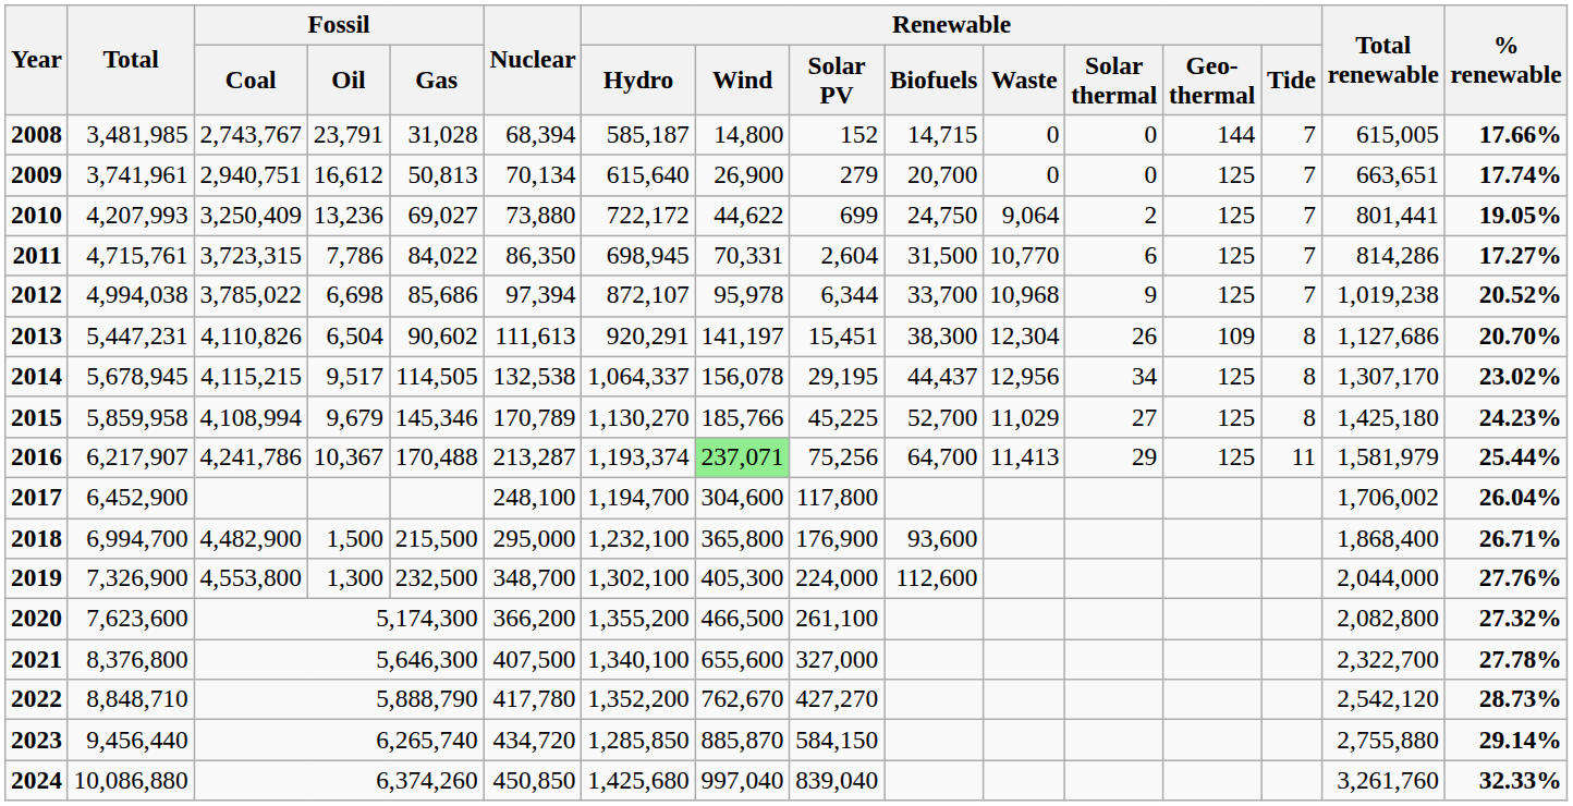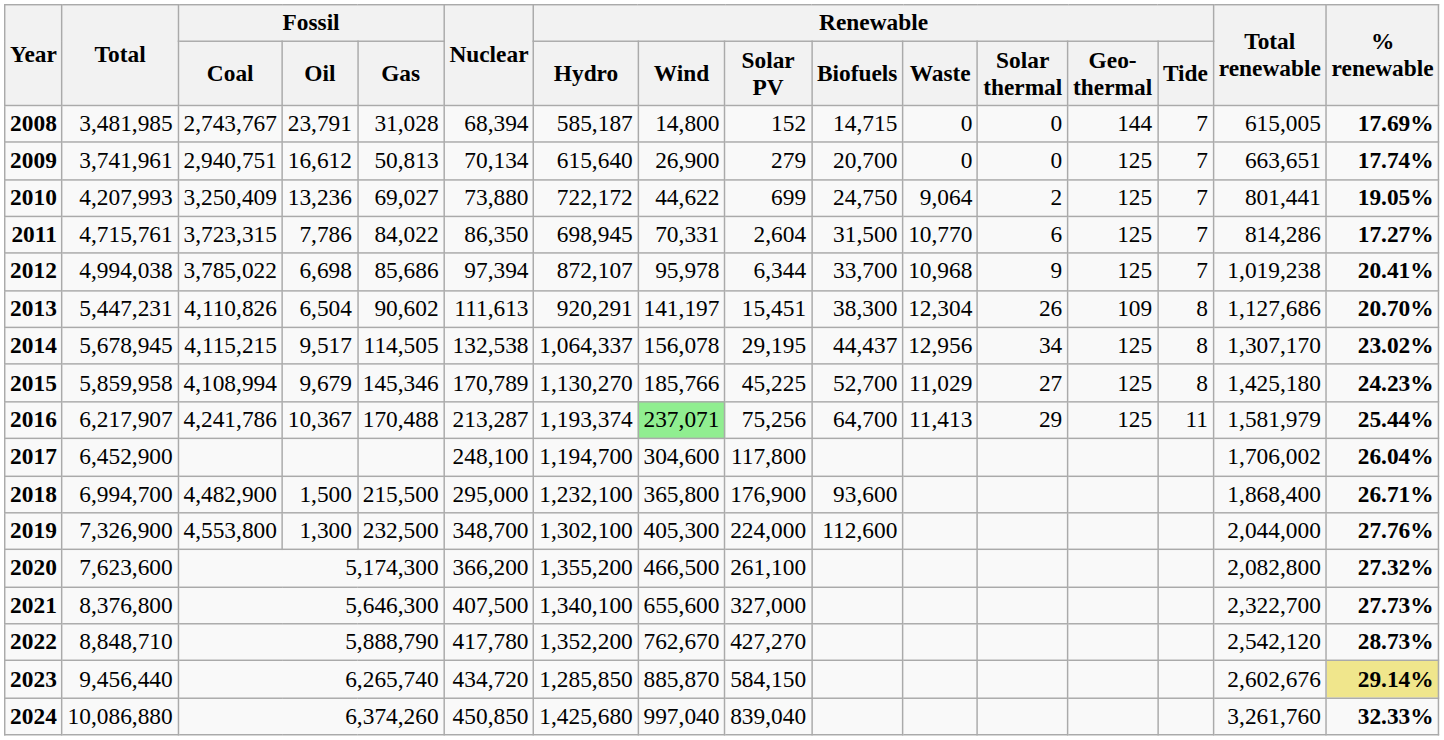 <table style="text-align: right" class="wikitable sortable">
 <tr>
 <th rowspan="2">Year</th>
 <th rowspan="2">Total</th>
 <th colspan="3">Fossil</th>
 <th rowspan="2">Nuclear</th>
 <th colspan="8">Renewable</th>
 <th rowspan="2">Total <br>renewable</th>
 <th rowspan="2">% renewable</th>
 </tr>
 <tr>
 <th>Coal</th>
 <th>Oil</th>
 <th>Gas</th>
 <th>Hydro</th>
 <th>Wind</th>
 <th>Solar PV</th>
 <th>Biofuels</th>
 <th>Waste</th>
 <th>Solar thermal</th>
 <th>Geo-<br>thermal</th>
 <th>Tide</th>
 </tr>
 <tr>
 <td><strong>2008</strong></td>
 <td>3,481,985</td>
 <td>2,743,767</td>
 <td>23,791</td>
 <td>31,028</td>
 <td>68,394</td>
 <td>585,187</td>
 <td>14,800</td>
 <td>152</td>
 <td>14,715</td>
 <td>0</td>
 <td>0</td>
 <td>144</td>
 <td>7</td>
 <td>615,005</td>
-<td><strong>17.66%</strong></td>
+<td><strong>17.69%</strong></td>
 </tr>
 <tr>
 <td><strong>2009</strong></td>
 <td>3,741,961</td>
 <td>2,940,751</td>
 <td>16,612</td>
 <td>50,813</td>
 <td>70,134</td>
 <td>615,640</td>
 <td>26,900</td>
 <td>279</td>
 <td>20,700</td>
 <td>0</td>
 <td>0</td>
 <td>125</td>
 <td>7</td>
 <td>663,651</td>
 <td><strong>17.74%</strong></td>
 </tr>
 <tr>
 <td><strong>2010</strong></td>
 <td>4,207,993</td>
 <td>3,250,409</td>
 <td>13,236</td>
 <td>69,027</td>
 <td>73,880</td>
 <td>722,172</td>
 <td>44,622</td>
 <td>699</td>
 <td>24,750</td>
 <td>9,064</td>
 <td>2</td>
 <td>125</td>
 <td>7</td>
 <td>801,441</td>
 <td><strong>19.05%</strong></td>
 </tr>
 <tr>
 <td><strong>2011</strong></td>
 <td>4,715,761</td>
 <td>3,723,315</td>
 <td>7,786</td>
 <td>84,022</td>
 <td>86,350</td>
 <td>698,945</td>
 <td>70,331</td>
 <td>2,604</td>
 <td>31,500</td>
 <td>10,770</td>
 <td>6</td>
 <td>125</td>
 <td>7</td>
 <td>814,286</td>
 <td><strong>17.27%</strong></td>
 </tr>
 <tr>
 <td><strong>2012</strong></td>
 <td>4,994,038</td>
 <td>3,785,022</td>
 <td>6,698</td>
 <td>85,686</td>
 <td>97,394</td>
 <td>872,107</td>
 <td>95,978</td>
 <td>6,344</td>
 <td>33,700</td>
 <td>10,968</td>
 <td>9</td>
 <td>125</td>
 <td>7</td>
 <td>1,019,238</td>
-<td><strong>20.52%</strong></td>
+<td><strong>20.41%</strong></td>
 </tr>
 <tr>
 <td><strong>2013</strong></td>
 <td>5,447,231</td>
 <td>4,110,826</td>
 <td>6,504</td>
 <td>90,602</td>
 <td>111,613</td>
 <td>920,291</td>
 <td>141,197</td>
 <td>15,451</td>
 <td>38,300</td>
 <td>12,304</td>
 <td>26</td>
 <td>109</td>
 <td>8</td>
 <td>1,127,686</td>
 <td><strong>20.70%</strong></td>
 </tr>
 <tr>
 <td><strong>2014</strong></td>
 <td>5,678,945</td>
 <td>4,115,215</td>
 <td>9,517</td>
 <td>114,505</td>
 <td>132,538</td>
 <td>1,064,337</td>
 <td>156,078</td>
 <td>29,195</td>
 <td>44,437</td>
 <td>12,956</td>
 <td>34</td>
 <td>125</td>
 <td>8</td>
 <td>1,307,170</td>
 <td><strong>23.02%</strong></td>
 </tr>
 <tr>
 <td><strong>2015</strong></td>
 <td>5,859,958</td>
 <td>4,108,994</td>
 <td>9,679</td>
 <td>145,346</td>
 <td>170,789</td>
 <td>1,130,270</td>
 <td>185,766</td>
 <td>45,225</td>
 <td>52,700</td>
 <td>11,029</td>
 <td>27</td>
 <td>125</td>
 <td>8</td>
 <td>1,425,180</td>
 <td><strong>24.23%</strong></td>
 </tr>
 <tr>
 <td><strong>2016</strong></td>
 <td>6,217,907</td>
 <td>4,241,786</td>
 <td>10,367</td>
 <td>170,488</td>
 <td>213,287</td>
 <td>1,193,374</td>
 <td style="background: lightgreen;">237,071</td>
 <td>75,256</td>
 <td>64,700</td>
 <td>11,413</td>
 <td>29</td>
 <td>125</td>
 <td>11</td>
 <td>1,581,979</td>
 <td><strong>25.44%</strong></td>
 </tr>
 <tr>
 <td><strong>2017</strong></td>
 <td>6,452,900</td>
 <td></td>
 <td></td>
 <td></td>
 <td>248,100</td>
 <td>1,194,700</td>
 <td>304,600</td>
 <td>117,800</td>
 <td></td>
 <td></td>
 <td></td>
 <td></td>
 <td></td>
 <td>1,706,002</td>
 <td><strong>26.04%</strong></td>
 </tr>
 <tr>
 <td><strong>2018</strong></td>
 <td>6,994,700</td>
 <td>4,482,900</td>
 <td>1,500</td>
 <td>215,500</td>
 <td>295,000</td>
 <td>1,232,100</td>
 <td>365,800</td>
 <td>176,900</td>
 <td>93,600</td>
 <td></td>
 <td></td>
 <td></td>
 <td></td>
 <td>1,868,400</td>
 <td><strong>26.71%</strong></td>
 </tr>
 <tr>
 <td><strong>2019</strong></td>
 <td>7,326,900</td>
 <td>4,553,800</td>
 <td>1,300</td>
 <td>232,500</td>
 <td>348,700</td>
 <td>1,302,100</td>
 <td>405,300</td>
 <td>224,000</td>
 <td>112,600</td>
 <td></td>
 <td></td>
 <td></td>
 <td></td>
 <td>2,044,000</td>
 <td><strong>27.76%</strong></td>
 </tr>
 <tr>
 <td><strong>2020</strong></td>
 <td>7,623,600</td>
 <td colspan="3">5,174,300</td>
 <td>366,200</td>
 <td>1,355,200</td>
 <td>466,500</td>
 <td>261,100</td>
 <td></td>
 <td></td>
 <td></td>
 <td></td>
 <td></td>
 <td>2,082,800</td>
 <td><strong>27.32%</strong></td>
 </tr>
 <tr>
 <td><strong>2021</strong></td>
 <td>8,376,800</td>
 <td colspan="3">5,646,300</td>
 <td>407,500</td>
 <td>1,340,100</td>
 <td>655,600</td>
 <td>327,000</td>
 <td></td>
 <td></td>
 <td></td>
 <td></td>
 <td></td>
 <td>2,322,700</td>
-<td><strong>27.78%</strong></td>
+<td><strong>27.73%</strong></td>
 </tr>
 <tr>
 <td><strong>2022</strong></td>
 <td>8,848,710</td>
 <td colspan="3">5,888,790</td>
 <td>417,780</td>
 <td>1,352,200</td>
 <td>762,670</td>
 <td>427,270</td>
 <td></td>
 <td></td>
 <td></td>
 <td></td>
 <td></td>
 <td>2,542,120</td>
 <td><strong>28.73%</strong></td>
 </tr>
 <tr>
 <td><strong>2023</strong></td>
 <td>9,456,440</td>
 <td colspan="3">6,265,740</td>
 <td>434,720</td>
 <td>1,285,850</td>
 <td>885,870</td>
 <td>584,150</td>
 <td></td>
 <td></td>
 <td></td>
 <td></td>
 <td></td>
-<td>2,755,880</td>
-<td><strong>29.14%</strong></td>
+<td>2,602,676</td>
+<td style="background: khaki;"><strong>29.14%</strong></td>
 </tr>
 <tr>
 <td><strong>2024</strong></td>
 <td>10,086,880</td>
 <td colspan="3">6,374,260</td>
 <td>450,850</td>
 <td>1,425,680</td>
 <td>997,040</td>
 <td>839,040</td>
 <td></td>
 <td></td>
 <td></td>
 <td></td>
 <td></td>
 <td>3,261,760</td>
 <td><strong>32.33%</strong></td>
 </tr>
 </table>
